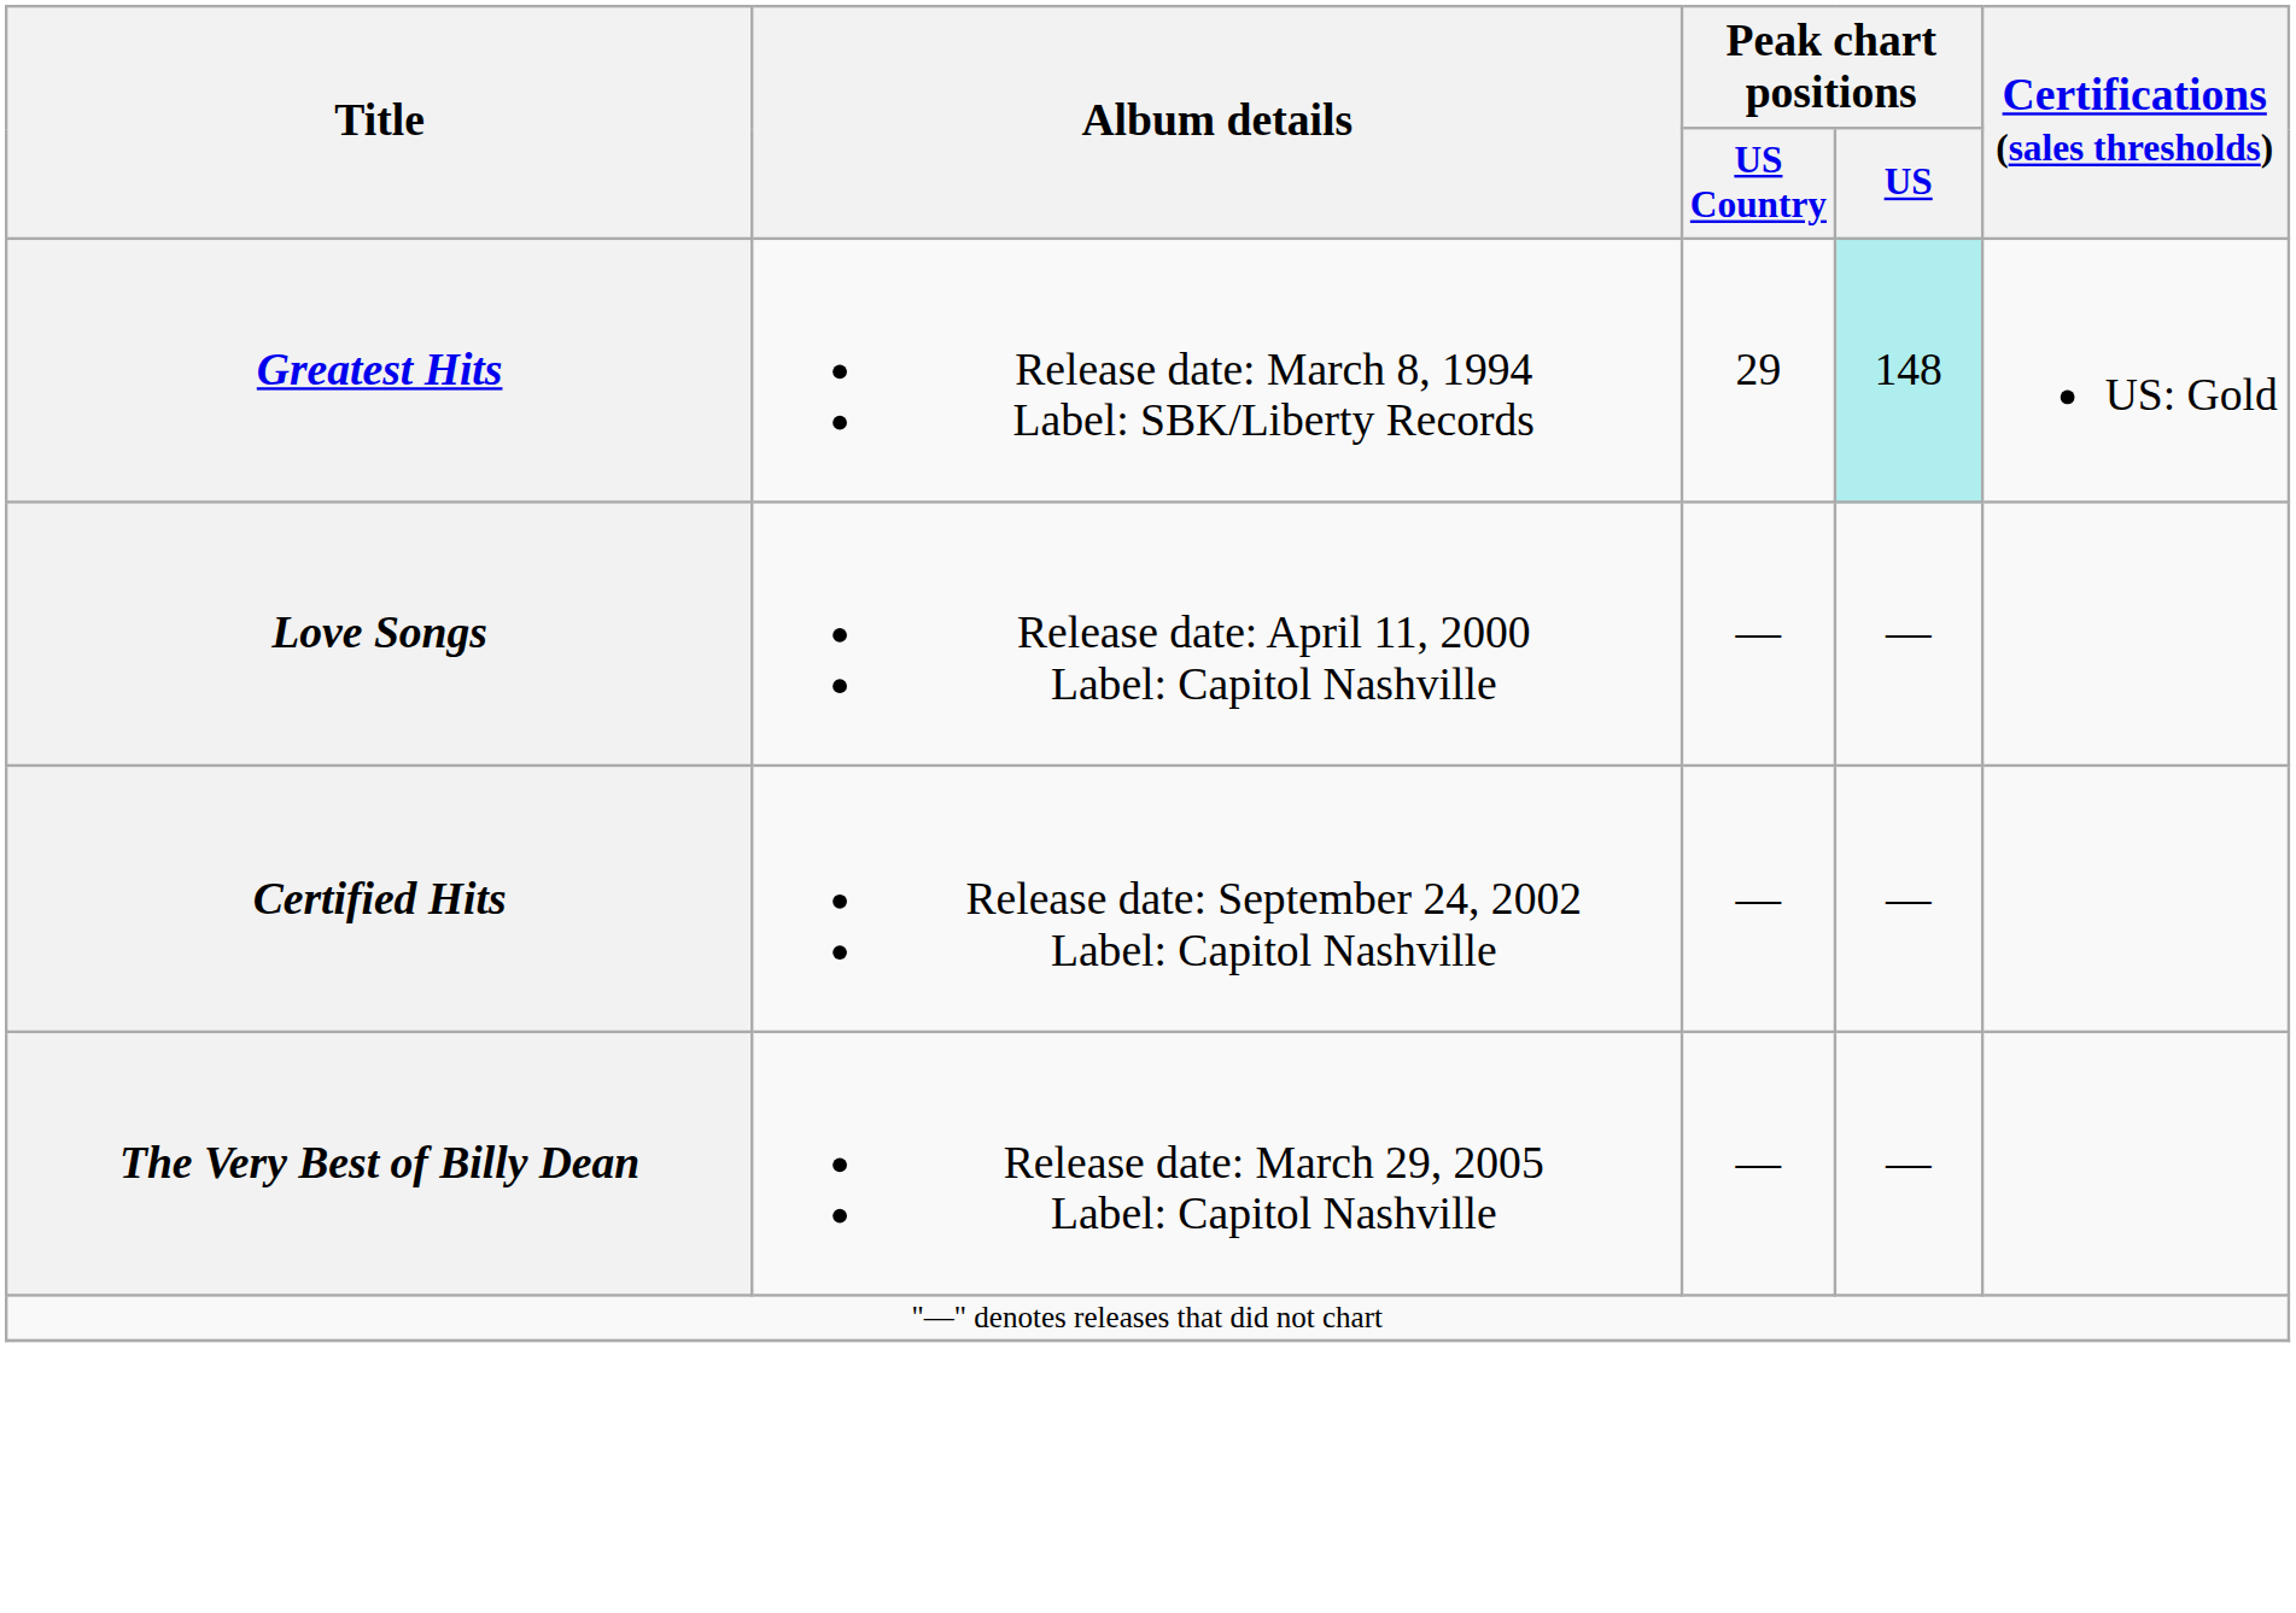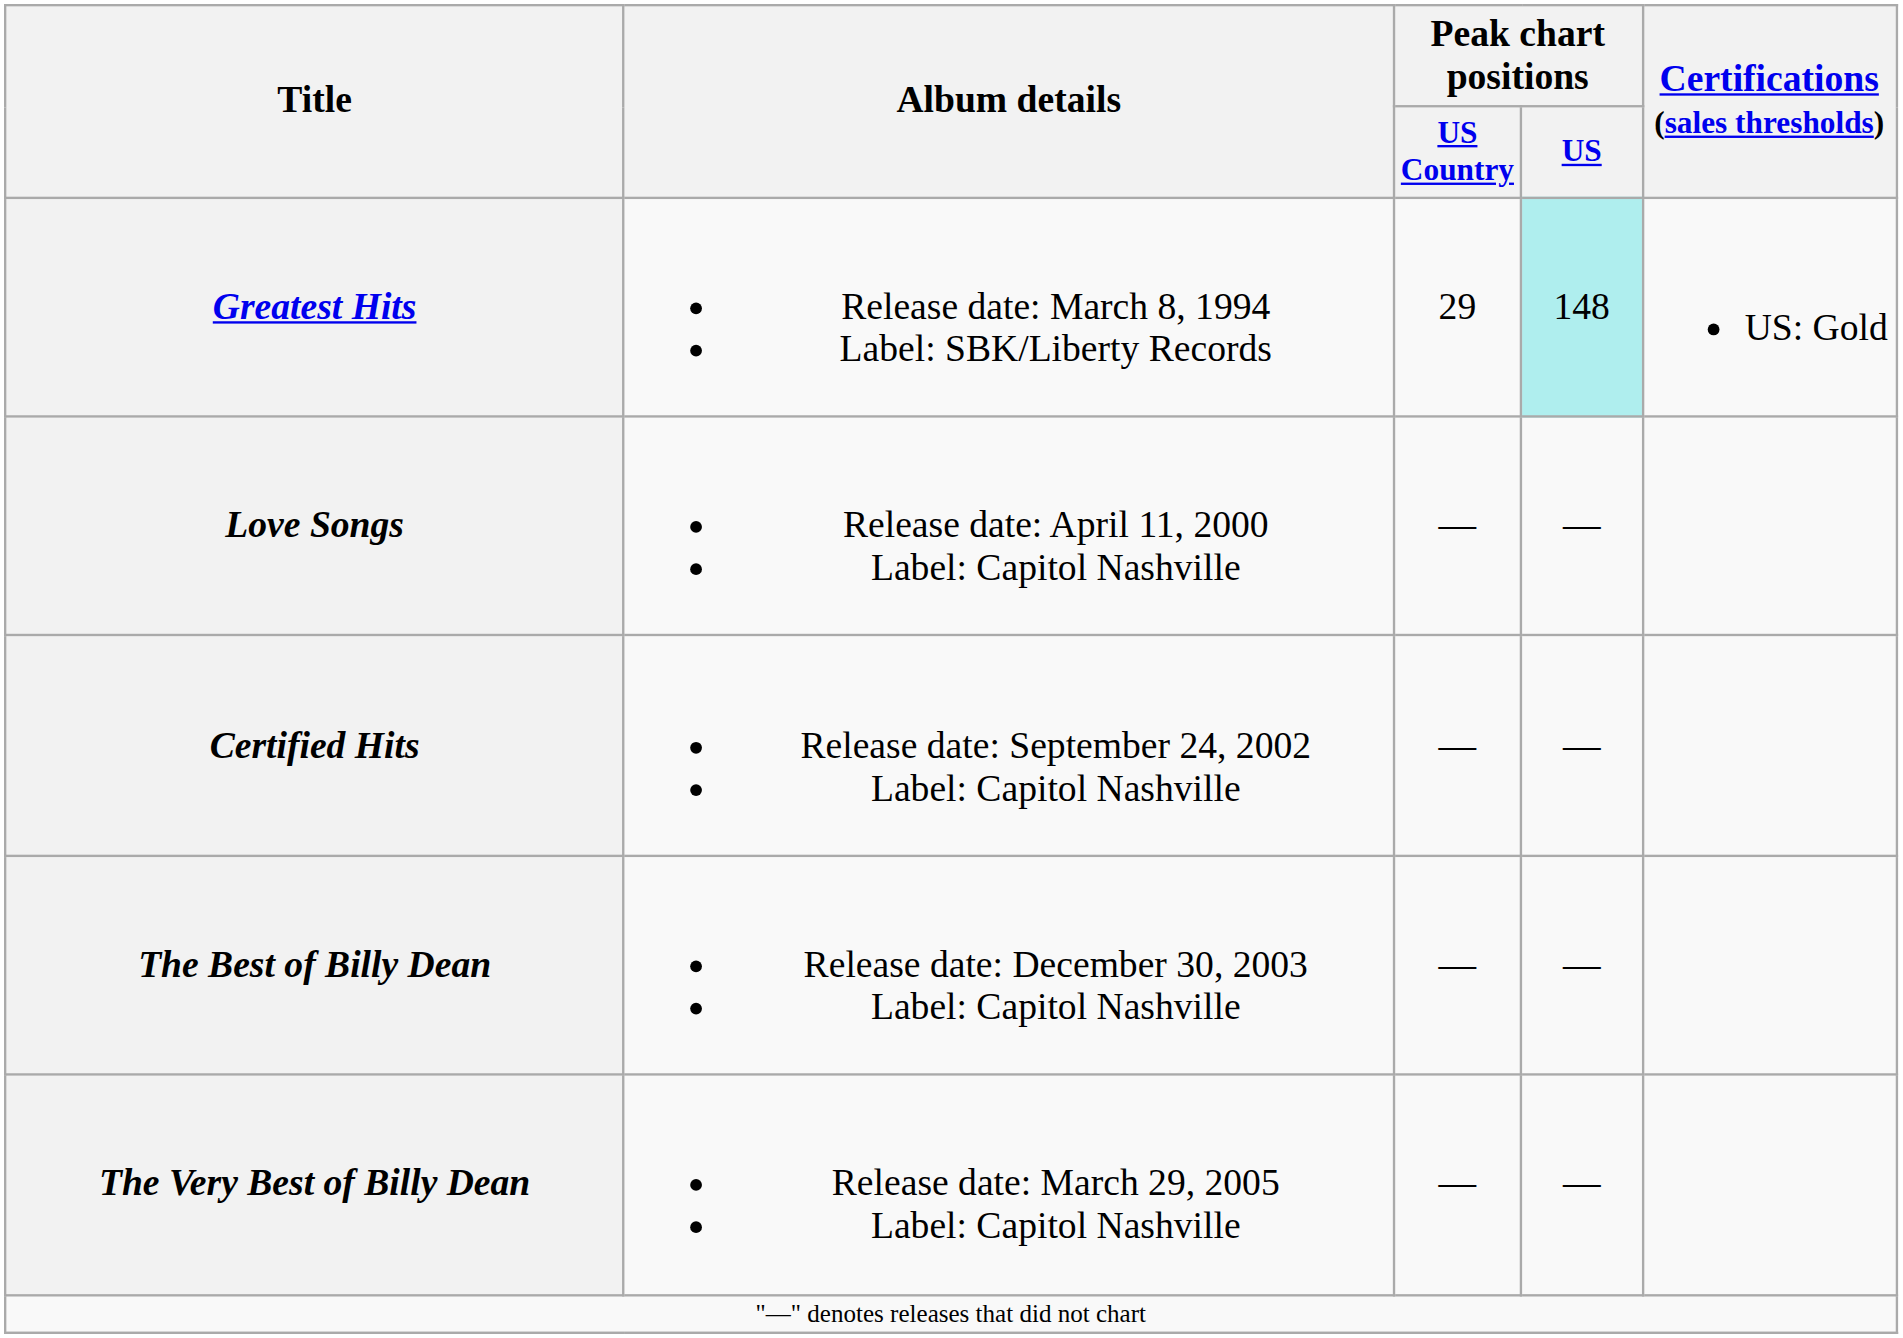 <table class="wikitable plainrowheaders" style="text-align:center;">
 <tr>
 <th rowspan="2" style="width:16em;">Title</th>
 <th rowspan="2" style="width:20em;">Album details</th>
 <th colspan="2">Peak chart<br>positions</th>
 <th rowspan="2"><a href='#'>Certifications</a><br><small>(<a href='#'>sales thresholds</a>)</small></th>
 </tr>
 <tr style="font-size:smaller;">
 <th width="45"><a href='#'>US Country</a><br></th>
 <th width="45"><a href='#'>US</a><br></th>
 </tr>
 <tr>
 <th scope="row"><em><a href='#'>Greatest Hits</a></em></th>
 <td><br><ul><li>Release date: March 8, 1994</li><li>Label: SBK/Liberty Records</li></ul></td>
 <td>29</td>
 <td style="background: paleturquoise;">148</td>
 <td align="left"><br><ul><li>US: Gold</li></ul></td>
 </tr>
 <tr>
 <th scope="row"><em>Love Songs</em></th>
 <td><br><ul><li>Release date: April 11, 2000</li><li>Label: Capitol Nashville</li></ul></td>
 <td>—</td>
 <td>—</td>
 <td></td>
 </tr>
 <tr>
 <th scope="row"><em>Certified Hits</em></th>
 <td><br><ul><li>Release date: September 24, 2002</li><li>Label: Capitol Nashville</li></ul></td>
 <td>—</td>
 <td>—</td>
 <td></td>
 </tr>
 <tr>
+<th scope="row"><em>The Best of Billy Dean</em></th>
+<td><br><ul><li>Release date: December 30, 2003</li><li>Label: Capitol Nashville</li></ul></td>
+<td>—</td>
+<td>—</td>
+<td></td>
+</tr>
+<tr>
 <th scope="row"><em>The Very Best of Billy Dean</em></th>
 <td><br><ul><li>Release date: March 29, 2005</li><li>Label: Capitol Nashville</li></ul></td>
 <td>—</td>
 <td>—</td>
 <td></td>
 </tr>
 <tr>
 <td colspan="5" style="font-size:8pt">"—" denotes releases that did not chart</td>
 </tr>
 <tr>
 </tr>
 </table>
